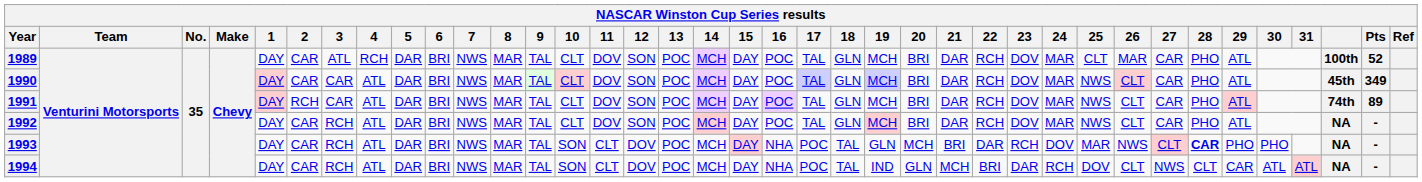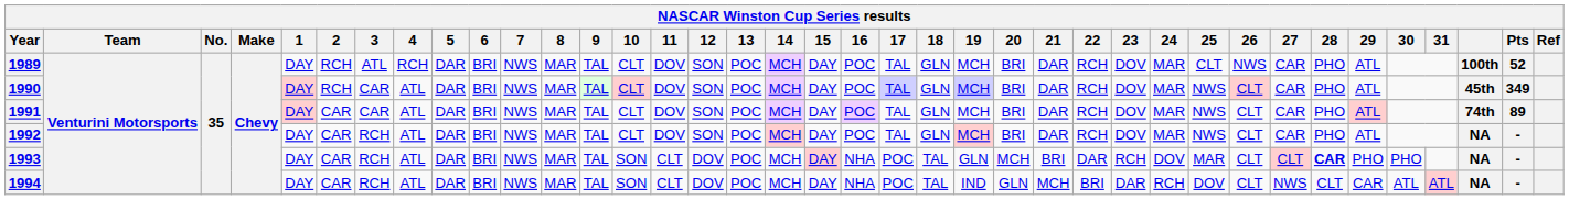 <table class="wikitable" style="text-align:center; font-size:75%">
 <tr>
 <th colspan=42><a href='#'>NASCAR Winston Cup Series</a> results</th>
 </tr>
 <tr>
 <th>Year</th>
 <th>Team</th>
 <th>No.</th>
 <th>Make</th>
 <th>1</th>
 <th>2</th>
 <th>3</th>
 <th>4</th>
 <th>5</th>
 <th>6</th>
 <th>7</th>
 <th>8</th>
 <th>9</th>
 <th>10</th>
 <th>11</th>
 <th>12</th>
 <th>13</th>
 <th>14</th>
 <th>15</th>
 <th>16</th>
 <th>17</th>
 <th>18</th>
 <th>19</th>
 <th>20</th>
 <th>21</th>
 <th>22</th>
 <th>23</th>
 <th>24</th>
 <th>25</th>
 <th>26</th>
 <th>27</th>
 <th>28</th>
 <th>29</th>
 <th>30</th>
 <th>31</th>
 <th></th>
 <th>Pts</th>
 <th>Ref</th>
 </tr>
 <tr>
 <th><a href='#'>1989</a></th>
 <th rowspan=6><a href='#'>Venturini Motorsports</a></th>
 <th rowspan=6>35</th>
 <th rowspan=6><a href='#'>Chevy</a></th>
 <td><a href='#'>DAY</a></td>
-<td><a href='#'>CAR</a></td>
+<td><a href='#'>RCH</a></td>
 <td><a href='#'>ATL</a></td>
 <td><a href='#'>RCH</a></td>
 <td><a href='#'>DAR</a></td>
 <td><a href='#'>BRI</a></td>
 <td><a href='#'>NWS</a></td>
 <td><a href='#'>MAR</a></td>
 <td><a href='#'>TAL</a></td>
 <td><a href='#'>CLT</a></td>
 <td><a href='#'>DOV</a></td>
 <td><a href='#'>SON</a></td>
 <td><a href='#'>POC</a></td>
 <td style="background:#EFCFFF;"><a href='#'>MCH</a><br></td>
 <td><a href='#'>DAY</a></td>
 <td><a href='#'>POC</a></td>
 <td><a href='#'>TAL</a></td>
 <td><a href='#'>GLN</a></td>
 <td><a href='#'>MCH</a></td>
 <td><a href='#'>BRI</a></td>
 <td><a href='#'>DAR</a></td>
 <td><a href='#'>RCH</a></td>
 <td><a href='#'>DOV</a></td>
 <td><a href='#'>MAR</a></td>
 <td><a href='#'>CLT</a></td>
-<td><a href='#'>MAR</a></td>
+<td><a href='#'>NWS</a></td>
 <td><a href='#'>CAR</a></td>
 <td><a href='#'>PHO</a></td>
 <td><a href='#'>ATL</a></td>
 <td colspan=2></td>
 <th>100th</th>
 <th>52</th>
 <th></th>
 </tr>
 <tr>
 <th><a href='#'>1990</a></th>
 <td style="background:#FFCFCF;"><a href='#'>DAY</a><br></td>
-<td><a href='#'>CAR</a></td>
+<td><a href='#'>RCH</a></td>
 <td><a href='#'>CAR</a></td>
 <td><a href='#'>ATL</a></td>
 <td><a href='#'>DAR</a></td>
 <td><a href='#'>BRI</a></td>
 <td><a href='#'>NWS</a></td>
 <td><a href='#'>MAR</a></td>
 <td style="background:#DFFFDF;"><a href='#'>TAL</a><br></td>
 <td style="background:#FFCFCF;"><a href='#'>CLT</a><br></td>
 <td><a href='#'>DOV</a></td>
 <td><a href='#'>SON</a></td>
 <td><a href='#'>POC</a></td>
 <td style="background:#EFCFFF;"><a href='#'>MCH</a><br></td>
 <td><a href='#'>DAY</a></td>
 <td><a href='#'>POC</a></td>
 <td style="background:#CFCFFF;"><a href='#'>TAL</a><br></td>
 <td><a href='#'>GLN</a></td>
 <td style="background:#CFCFFF;"><a href='#'>MCH</a><br></td>
 <td><a href='#'>BRI</a></td>
 <td><a href='#'>DAR</a></td>
 <td><a href='#'>RCH</a></td>
 <td><a href='#'>DOV</a></td>
 <td><a href='#'>MAR</a></td>
 <td><a href='#'>NWS</a></td>
 <td style="background:#FFCFCF;"><a href='#'>CLT</a><br></td>
 <td><a href='#'>CAR</a></td>
 <td><a href='#'>PHO</a></td>
 <td><a href='#'>ATL</a></td>
 <td colspan=2></td>
 <th>45th</th>
 <th>349</th>
 <th></th>
 </tr>
 <tr>
 <th><a href='#'>1991</a></th>
 <td style="background:#FFCFCF;"><a href='#'>DAY</a><br></td>
-<td><a href='#'>RCH</a></td>
+<td><a href='#'>CAR</a></td>
 <td><a href='#'>CAR</a></td>
 <td><a href='#'>ATL</a></td>
 <td><a href='#'>DAR</a></td>
 <td><a href='#'>BRI</a></td>
 <td><a href='#'>NWS</a></td>
 <td><a href='#'>MAR</a></td>
 <td><a href='#'>TAL</a></td>
 <td><a href='#'>CLT</a></td>
 <td><a href='#'>DOV</a></td>
 <td><a href='#'>SON</a></td>
 <td><a href='#'>POC</a></td>
 <td style="background:#EFCFFF;"><a href='#'>MCH</a><br></td>
 <td><a href='#'>DAY</a></td>
 <td style="background:#EFCFFF;"><a href='#'>POC</a><br></td>
 <td><a href='#'>TAL</a></td>
 <td><a href='#'>GLN</a></td>
 <td><a href='#'>MCH</a></td>
 <td><a href='#'>BRI</a></td>
 <td><a href='#'>DAR</a></td>
 <td><a href='#'>RCH</a></td>
 <td><a href='#'>DOV</a></td>
 <td><a href='#'>MAR</a></td>
 <td><a href='#'>NWS</a></td>
 <td><a href='#'>CLT</a></td>
 <td><a href='#'>CAR</a></td>
 <td><a href='#'>PHO</a></td>
 <td style="background:#FFCFCF;"><a href='#'>ATL</a><br></td>
 <td colspan=2></td>
 <th>74th</th>
 <th>89</th>
 <th></th>
 </tr>
 <tr>
 <th><a href='#'>1992</a></th>
 <td><a href='#'>DAY</a></td>
 <td><a href='#'>CAR</a></td>
 <td><a href='#'>RCH</a></td>
 <td><a href='#'>ATL</a></td>
 <td><a href='#'>DAR</a></td>
 <td><a href='#'>BRI</a></td>
 <td><a href='#'>NWS</a></td>
 <td><a href='#'>MAR</a></td>
 <td><a href='#'>TAL</a></td>
 <td><a href='#'>CLT</a></td>
 <td><a href='#'>DOV</a></td>
 <td><a href='#'>SON</a></td>
 <td><a href='#'>POC</a></td>
 <td style="background:#FFCFCF;"><a href='#'>MCH</a><br></td>
 <td><a href='#'>DAY</a></td>
 <td><a href='#'>POC</a></td>
 <td><a href='#'>TAL</a></td>
 <td><a href='#'>GLN</a></td>
 <td style="background:#FFCFCF;"><a href='#'>MCH</a><br></td>
 <td><a href='#'>BRI</a></td>
 <td><a href='#'>DAR</a></td>
 <td><a href='#'>RCH</a></td>
 <td><a href='#'>DOV</a></td>
 <td><a href='#'>MAR</a></td>
 <td><a href='#'>NWS</a></td>
 <td><a href='#'>CLT</a></td>
 <td><a href='#'>CAR</a></td>
 <td><a href='#'>PHO</a></td>
 <td><a href='#'>ATL</a></td>
 <td colspan=2></td>
 <th>NA</th>
 <th>-</th>
 <th></th>
 </tr>
 <tr>
 <th><a href='#'>1993</a></th>
 <td><a href='#'>DAY</a></td>
 <td><a href='#'>CAR</a></td>
 <td><a href='#'>RCH</a></td>
 <td><a href='#'>ATL</a></td>
 <td><a href='#'>DAR</a></td>
 <td><a href='#'>BRI</a></td>
 <td><a href='#'>NWS</a></td>
 <td><a href='#'>MAR</a></td>
 <td><a href='#'>TAL</a></td>
 <td><a href='#'>SON</a></td>
 <td><a href='#'>CLT</a></td>
 <td><a href='#'>DOV</a></td>
 <td><a href='#'>POC</a></td>
 <td><a href='#'>MCH</a></td>
 <td style="background:#FFCFCF;"><a href='#'>DAY</a><br></td>
 <td><a href='#'>NHA</a></td>
 <td><a href='#'>POC</a></td>
 <td><a href='#'>TAL</a></td>
 <td><a href='#'>GLN</a></td>
 <td><a href='#'>MCH</a></td>
 <td><a href='#'>BRI</a></td>
 <td><a href='#'>DAR</a></td>
 <td><a href='#'>RCH</a></td>
 <td><a href='#'>DOV</a></td>
 <td><a href='#'>MAR</a></td>
-<td><a href='#'>NWS</a></td>
+<td><a href='#'>CLT</a></td>
 <td style="background:#FFCFCF;"><a href='#'>CLT</a><br></td>
 <td><strong><a href='#'>CAR</a></strong></td>
 <td><a href='#'>PHO</a></td>
 <td><a href='#'>PHO</a></td>
 <td></td>
 <th>NA</th>
 <th>-</th>
 <th></th>
 </tr>
 <tr>
 <th><a href='#'>1994</a></th>
 <td><a href='#'>DAY</a></td>
 <td><a href='#'>CAR</a></td>
 <td><a href='#'>RCH</a></td>
 <td><a href='#'>ATL</a></td>
 <td><a href='#'>DAR</a></td>
 <td><a href='#'>BRI</a></td>
 <td><a href='#'>NWS</a></td>
 <td><a href='#'>MAR</a></td>
 <td><a href='#'>TAL</a></td>
 <td><a href='#'>SON</a></td>
 <td><a href='#'>CLT</a></td>
 <td><a href='#'>DOV</a></td>
 <td><a href='#'>POC</a></td>
 <td><a href='#'>MCH</a></td>
 <td><a href='#'>DAY</a></td>
 <td><a href='#'>NHA</a></td>
 <td><a href='#'>POC</a></td>
 <td><a href='#'>TAL</a></td>
 <td><a href='#'>IND</a></td>
 <td><a href='#'>GLN</a></td>
 <td><a href='#'>MCH</a></td>
 <td><a href='#'>BRI</a></td>
 <td><a href='#'>DAR</a></td>
 <td><a href='#'>RCH</a></td>
 <td><a href='#'>DOV</a></td>
 <td><a href='#'>CLT</a></td>
 <td><a href='#'>NWS</a></td>
 <td><a href='#'>CLT</a></td>
 <td><a href='#'>CAR</a></td>
 <td><a href='#'>ATL</a></td>
 <td style="background:#FFCFCF;"><a href='#'>ATL</a><br></td>
 <th>NA</th>
 <th>-</th>
 <th></th>
 </tr>
 </table>
